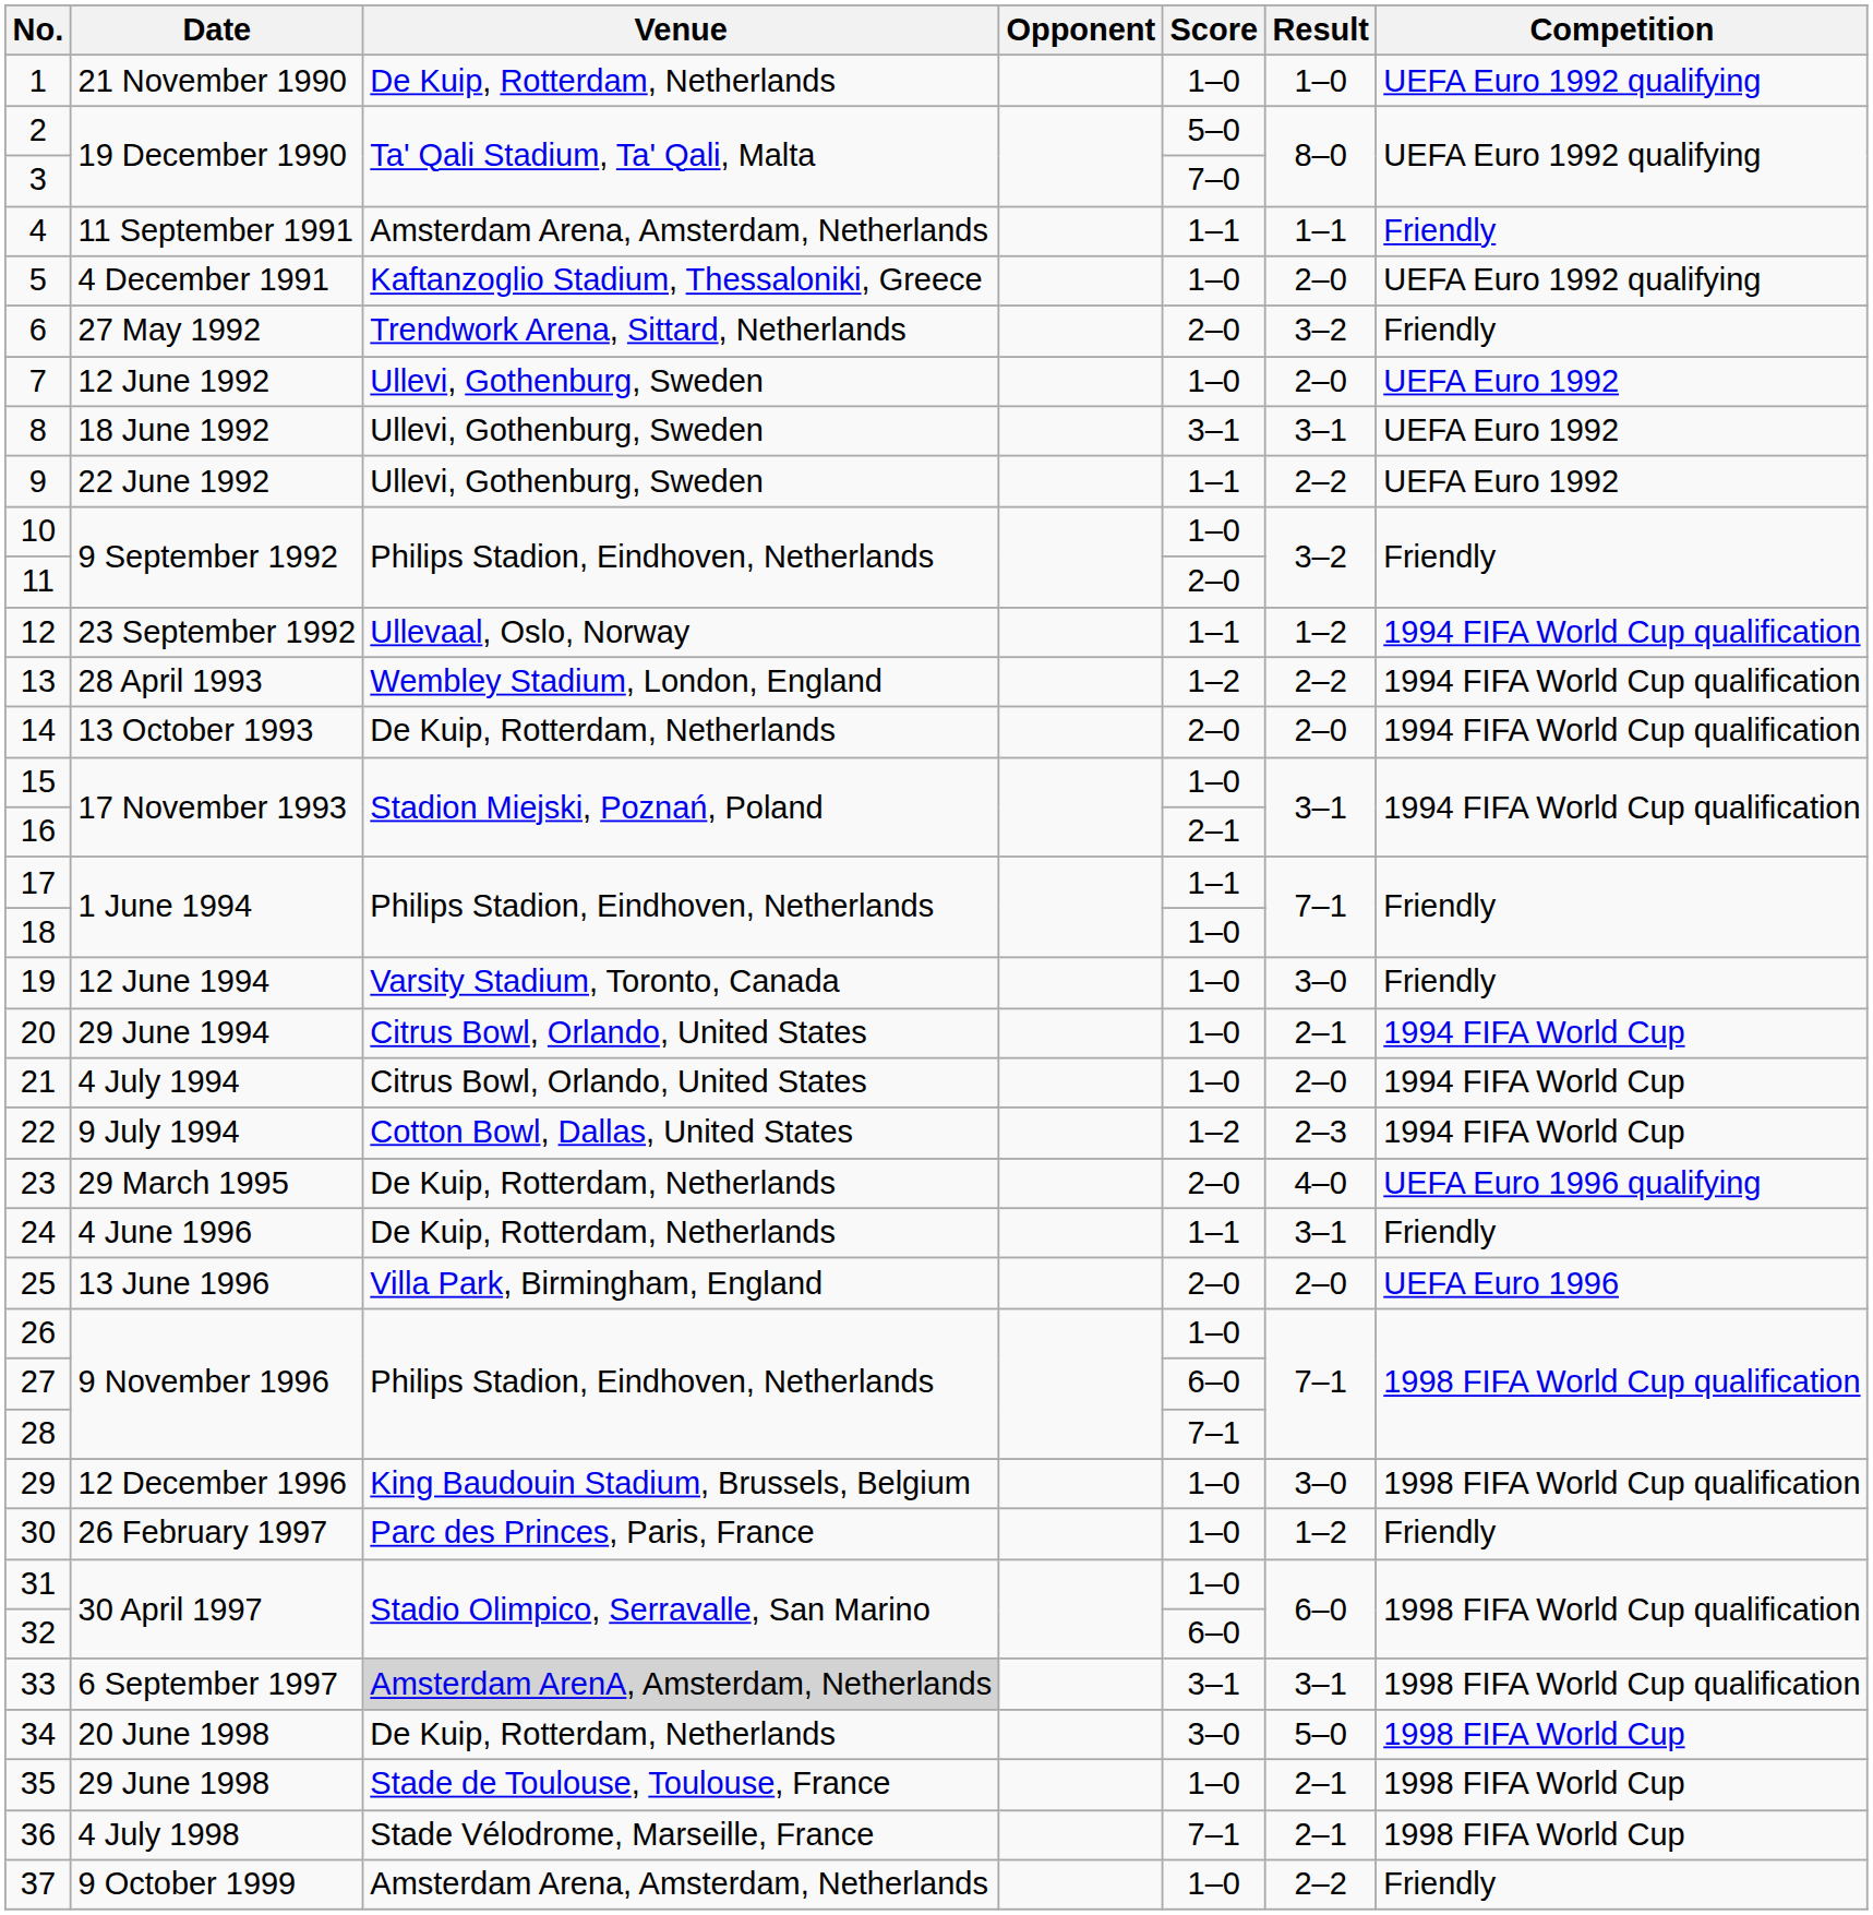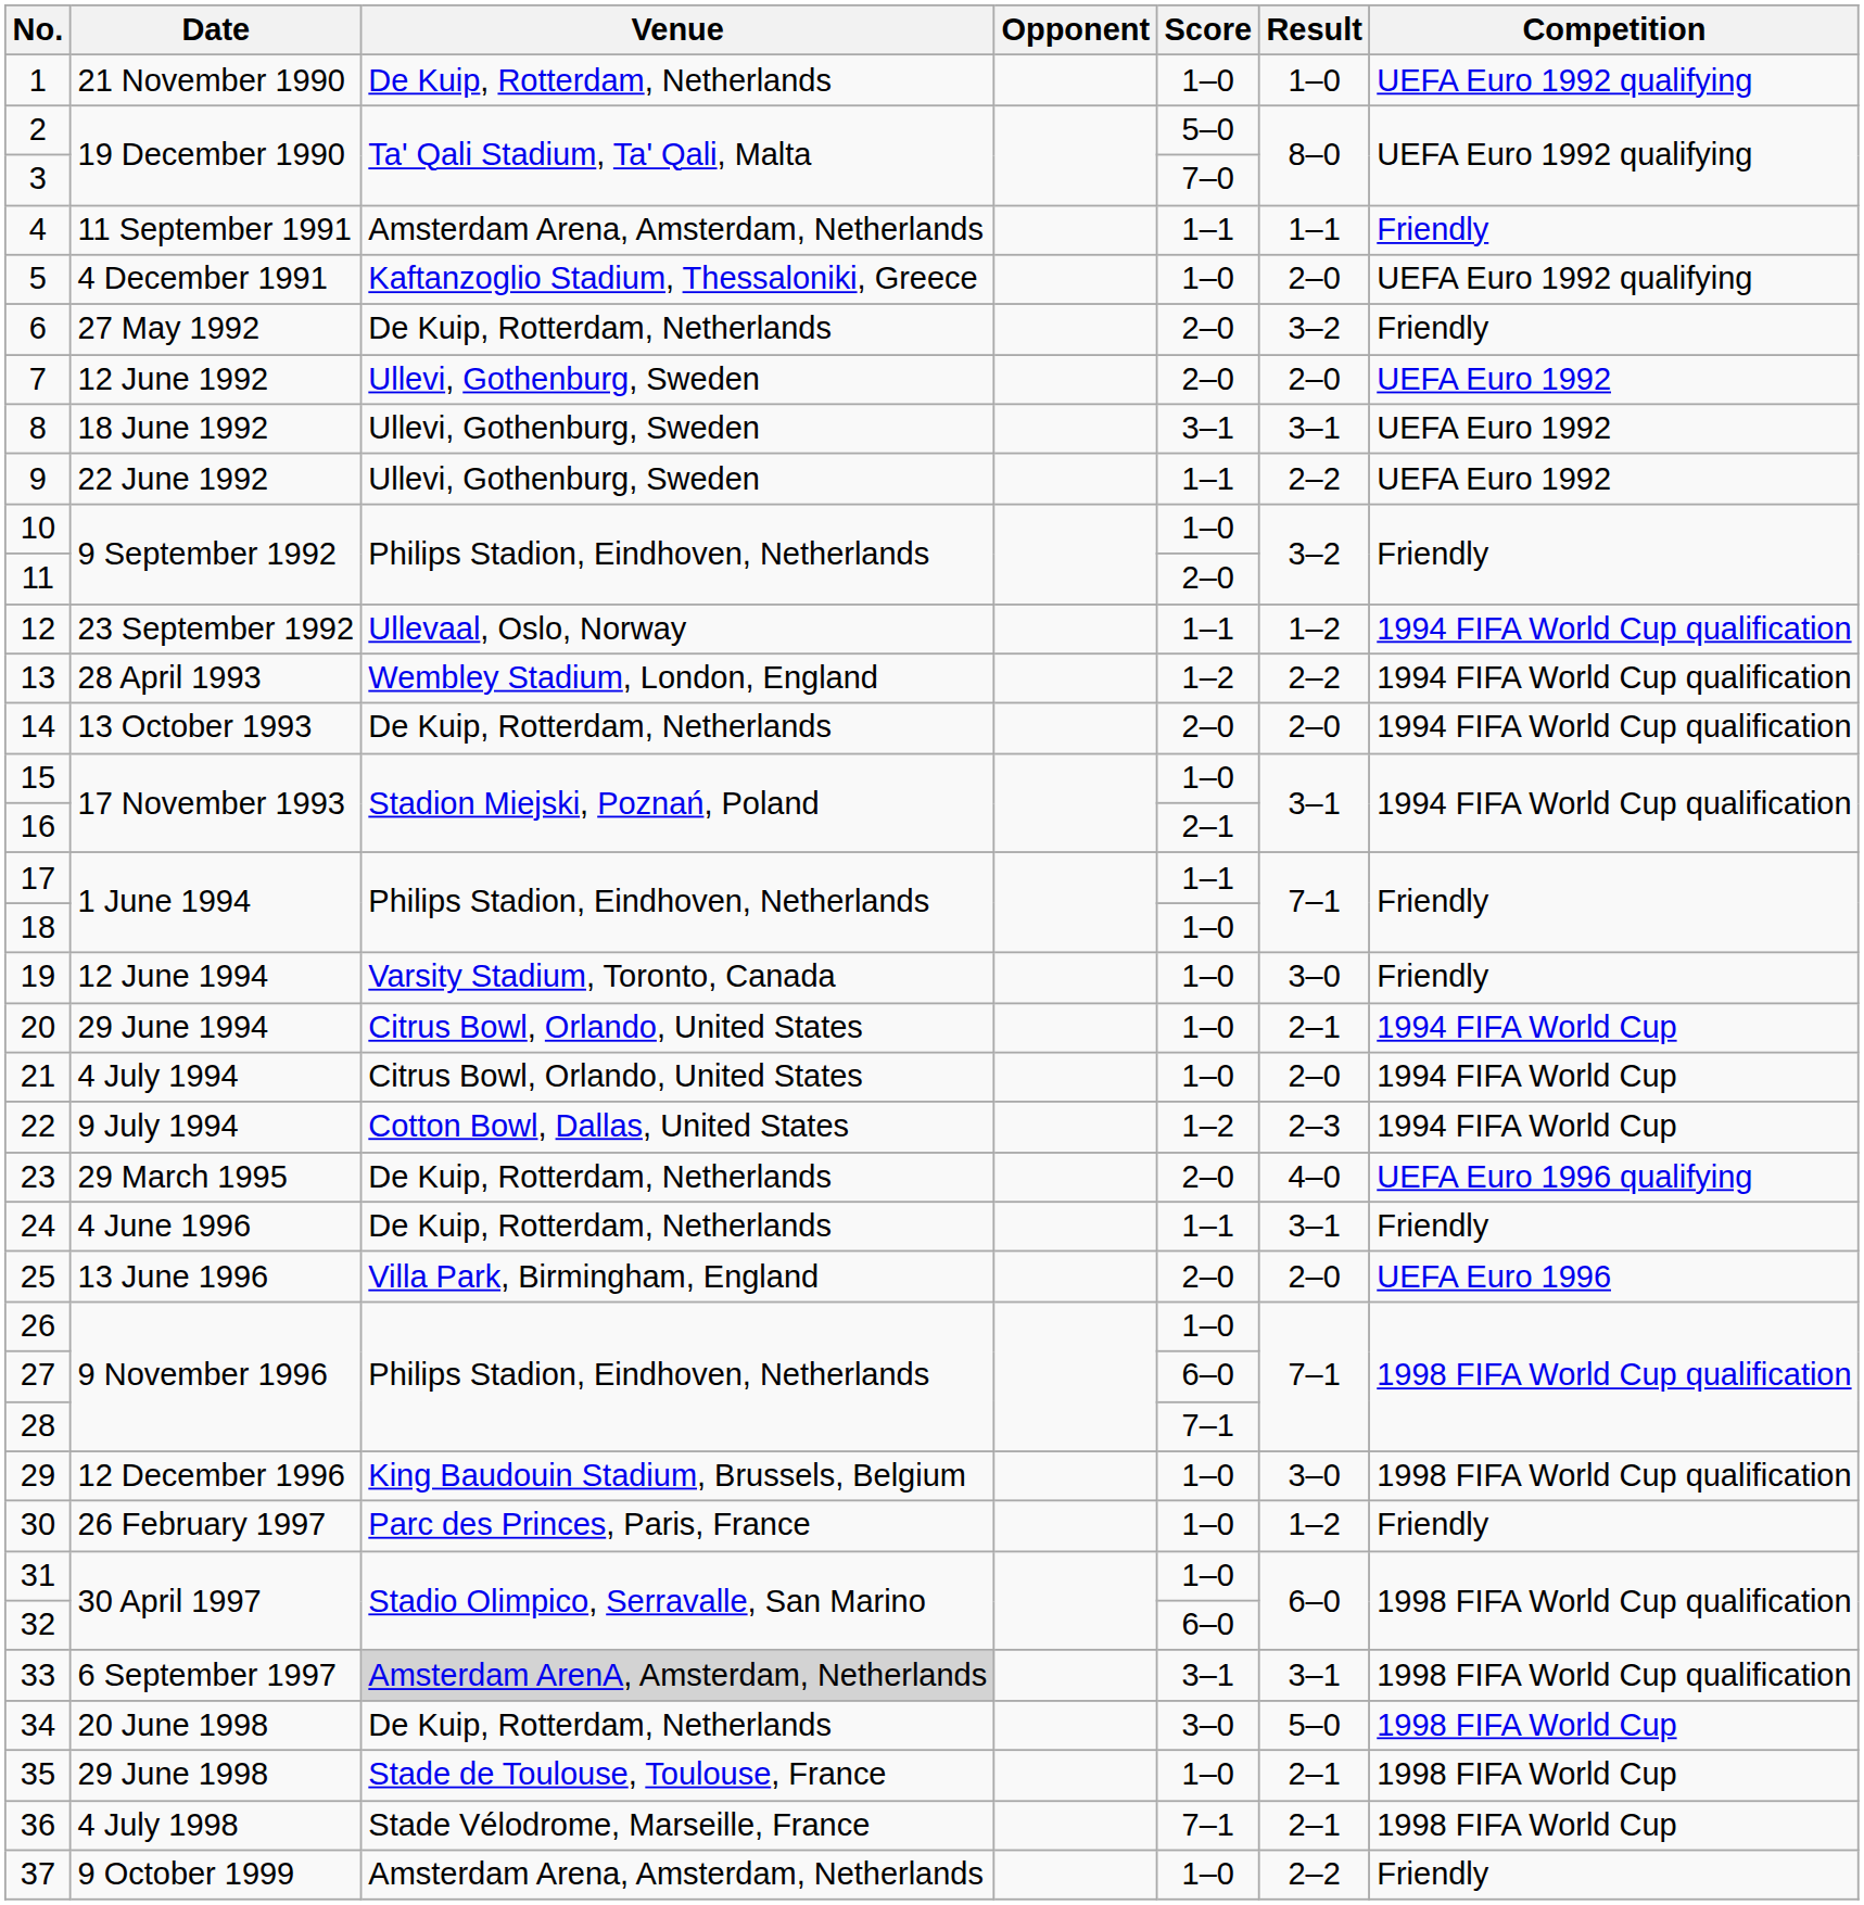 <table class="wikitable sortable">
 <tr>
 <th scope="col">No.</th>
 <th scope="col">Date</th>
 <th scope="col">Venue</th>
 <th scope="col">Opponent</th>
 <th scope="col">Score</th>
 <th scope="col">Result</th>
 <th scope="col">Competition</th>
 </tr>
 <tr>
 <td align="center">1</td>
 <td>21 November 1990</td>
 <td><a href='#'>De Kuip</a>, <a href='#'>Rotterdam</a>, Netherlands</td>
 <td></td>
 <td align="center">1–0</td>
 <td align="center">1–0</td>
 <td><a href='#'>UEFA Euro 1992 qualifying</a></td>
 </tr>
 <tr>
 <td align="center">2</td>
 <td rowspan="2">19 December 1990</td>
 <td rowspan="2"><a href='#'>Ta' Qali Stadium</a>, <a href='#'>Ta' Qali</a>, Malta</td>
 <td rowspan="2"></td>
 <td align="center">5–0</td>
 <td rowspan="2" align="center">8–0</td>
 <td rowspan="2">UEFA Euro 1992 qualifying</td>
 </tr>
 <tr>
 <td align="center">3</td>
 <td align="center">7–0</td>
 </tr>
 <tr>
 <td align="center">4</td>
 <td>11 September 1991</td>
 <td>Amsterdam Arena, Amsterdam, Netherlands</td>
 <td></td>
 <td align="center">1–1</td>
 <td align="center">1–1</td>
 <td><a href='#'>Friendly</a></td>
 </tr>
 <tr>
 <td align="center">5</td>
 <td>4 December 1991</td>
 <td><a href='#'>Kaftanzoglio Stadium</a>, <a href='#'>Thessaloniki</a>, Greece</td>
 <td></td>
 <td align="center">1–0</td>
 <td align="center">2–0</td>
 <td>UEFA Euro 1992 qualifying</td>
 </tr>
 <tr>
 <td align="center">6</td>
 <td>27 May 1992</td>
-<td><a href='#'>Trendwork Arena</a>, <a href='#'>Sittard</a>, Netherlands</td>
+<td>De Kuip, Rotterdam, Netherlands</td>
 <td></td>
 <td align="center">2–0</td>
 <td align="center">3–2</td>
 <td>Friendly</td>
 </tr>
 <tr>
 <td align="center">7</td>
 <td>12 June 1992</td>
 <td><a href='#'>Ullevi</a>, <a href='#'>Gothenburg</a>, Sweden</td>
 <td></td>
-<td align="center">1–0</td>
+<td align="center">2–0</td>
 <td align="center">2–0</td>
 <td><a href='#'>UEFA Euro 1992</a></td>
 </tr>
 <tr>
 <td align="center">8</td>
 <td>18 June 1992</td>
 <td>Ullevi, Gothenburg, Sweden</td>
 <td></td>
 <td align="center">3–1</td>
 <td align="center">3–1</td>
 <td>UEFA Euro 1992</td>
 </tr>
 <tr>
 <td align="center">9</td>
 <td>22 June 1992</td>
 <td>Ullevi, Gothenburg, Sweden</td>
 <td></td>
 <td align="center">1–1</td>
 <td align="center">2–2</td>
 <td>UEFA Euro 1992</td>
 </tr>
 <tr>
 <td align="center">10</td>
 <td rowspan="2">9 September 1992</td>
 <td rowspan="2">Philips Stadion, Eindhoven, Netherlands</td>
 <td rowspan="2"></td>
 <td align="center">1–0</td>
 <td rowspan="2" align="center">3–2</td>
 <td rowspan="2">Friendly</td>
 </tr>
 <tr>
 <td align="center">11</td>
 <td align="center">2–0</td>
 </tr>
 <tr>
 <td align="center">12</td>
 <td>23 September 1992</td>
 <td><a href='#'>Ullevaal</a>, Oslo, Norway</td>
 <td></td>
 <td align="center">1–1</td>
 <td align="center">1–2</td>
 <td><a href='#'>1994 FIFA World Cup qualification</a></td>
 </tr>
 <tr>
 <td align="center">13</td>
 <td>28 April 1993</td>
 <td><a href='#'>Wembley Stadium</a>, London, England</td>
 <td></td>
 <td align="center">1–2</td>
 <td align="center">2–2</td>
 <td>1994 FIFA World Cup qualification</td>
 </tr>
 <tr>
 <td align="center">14</td>
 <td>13 October 1993</td>
 <td>De Kuip, Rotterdam, Netherlands</td>
 <td></td>
 <td align="center">2–0</td>
 <td align="center">2–0</td>
 <td>1994 FIFA World Cup qualification</td>
 </tr>
 <tr>
 <td align="center">15</td>
 <td rowspan="2">17 November 1993</td>
 <td rowspan="2"><a href='#'>Stadion Miejski</a>, <a href='#'>Poznań</a>, Poland</td>
 <td rowspan="2"></td>
 <td align="center">1–0</td>
 <td rowspan="2" align="center">3–1</td>
 <td rowspan="2">1994 FIFA World Cup qualification</td>
 </tr>
 <tr>
 <td align="center">16</td>
 <td align="center">2–1</td>
 </tr>
 <tr>
 <td align="center">17</td>
 <td rowspan="2">1 June 1994</td>
 <td rowspan="2">Philips Stadion, Eindhoven, Netherlands</td>
 <td rowspan="2"></td>
 <td align="center">1–1</td>
 <td rowspan="2" align="center">7–1</td>
 <td rowspan="2">Friendly</td>
 </tr>
 <tr>
 <td align="center">18</td>
 <td align="center">1–0</td>
 </tr>
 <tr>
 <td align="center">19</td>
 <td>12 June 1994</td>
 <td><a href='#'>Varsity Stadium</a>, Toronto, Canada</td>
 <td></td>
 <td align="center">1–0</td>
 <td align="center">3–0</td>
 <td>Friendly</td>
 </tr>
 <tr>
 <td align="center">20</td>
 <td>29 June 1994</td>
 <td><a href='#'>Citrus Bowl</a>, <a href='#'>Orlando</a>, United States</td>
 <td></td>
 <td align="center">1–0</td>
 <td align="center">2–1</td>
 <td><a href='#'>1994 FIFA World Cup</a></td>
 </tr>
 <tr>
 <td align="center">21</td>
 <td>4 July 1994</td>
 <td>Citrus Bowl, Orlando, United States</td>
 <td></td>
 <td align="center">1–0</td>
 <td align="center">2–0</td>
 <td>1994 FIFA World Cup</td>
 </tr>
 <tr>
 <td align="center">22</td>
 <td>9 July 1994</td>
 <td><a href='#'>Cotton Bowl</a>, <a href='#'>Dallas</a>, United States</td>
 <td></td>
 <td align="center">1–2</td>
 <td align="center">2–3</td>
 <td>1994 FIFA World Cup</td>
 </tr>
 <tr>
 <td align="center">23</td>
 <td>29 March 1995</td>
 <td>De Kuip, Rotterdam, Netherlands</td>
 <td></td>
 <td align="center">2–0</td>
 <td align="center">4–0</td>
 <td><a href='#'>UEFA Euro 1996 qualifying</a></td>
 </tr>
 <tr>
 <td align="center">24</td>
 <td>4 June 1996</td>
 <td>De Kuip, Rotterdam, Netherlands</td>
 <td></td>
 <td align="center">1–1</td>
 <td align="center">3–1</td>
 <td>Friendly</td>
 </tr>
 <tr>
 <td align="center">25</td>
 <td>13 June 1996</td>
 <td><a href='#'>Villa Park</a>, Birmingham, England</td>
 <td></td>
 <td align="center">2–0</td>
 <td align="center">2–0</td>
 <td><a href='#'>UEFA Euro 1996</a></td>
 </tr>
 <tr>
 <td align="center">26</td>
 <td rowspan="3">9 November 1996</td>
 <td rowspan="3">Philips Stadion, Eindhoven, Netherlands</td>
 <td rowspan="3"></td>
 <td align="center">1–0</td>
 <td rowspan="3" align="center">7–1</td>
 <td rowspan="3"><a href='#'>1998 FIFA World Cup qualification</a></td>
 </tr>
 <tr>
 <td align="center">27</td>
 <td align="center">6–0</td>
 </tr>
 <tr>
 <td align="center">28</td>
 <td align="center">7–1</td>
 </tr>
 <tr>
 <td align="center">29</td>
 <td>12 December 1996</td>
 <td><a href='#'>King Baudouin Stadium</a>, Brussels, Belgium</td>
 <td></td>
 <td align="center">1–0</td>
 <td align="center">3–0</td>
 <td>1998 FIFA World Cup qualification</td>
 </tr>
 <tr>
 <td align="center">30</td>
 <td>26 February 1997</td>
 <td><a href='#'>Parc des Princes</a>, Paris, France</td>
 <td></td>
 <td align="center">1–0</td>
 <td align="center">1–2</td>
 <td>Friendly</td>
 </tr>
 <tr>
 <td align="center">31</td>
 <td rowspan="2">30 April 1997</td>
 <td rowspan="2"><a href='#'>Stadio Olimpico</a>, <a href='#'>Serravalle</a>, San Marino</td>
 <td rowspan="2"></td>
 <td align="center">1–0</td>
 <td rowspan="2" align="center">6–0</td>
 <td rowspan="2">1998 FIFA World Cup qualification</td>
 </tr>
 <tr>
 <td align="center">32</td>
 <td align="center">6–0</td>
 </tr>
 <tr>
 <td align="center">33</td>
 <td>6 September 1997</td>
 <td style="background: lightgrey;"><a href='#'>Amsterdam ArenA</a>, Amsterdam, Netherlands</td>
 <td></td>
 <td align="center">3–1</td>
 <td align="center">3–1</td>
 <td>1998 FIFA World Cup qualification</td>
 </tr>
 <tr>
 <td align="center">34</td>
 <td>20 June 1998</td>
 <td>De Kuip, Rotterdam, Netherlands</td>
 <td></td>
 <td align="center">3–0</td>
 <td align="center">5–0</td>
 <td><a href='#'>1998 FIFA World Cup</a></td>
 </tr>
 <tr>
 <td align="center">35</td>
 <td>29 June 1998</td>
 <td><a href='#'>Stade de Toulouse</a>, <a href='#'>Toulouse</a>, France</td>
 <td></td>
 <td align="center">1–0</td>
 <td align="center">2–1</td>
 <td>1998 FIFA World Cup</td>
 </tr>
 <tr>
 <td align="center">36</td>
 <td>4 July 1998</td>
 <td>Stade Vélodrome, Marseille, France</td>
 <td></td>
 <td align="center">7–1</td>
 <td align="center">2–1</td>
 <td>1998 FIFA World Cup</td>
 </tr>
 <tr>
 <td align="center">37</td>
 <td>9 October 1999</td>
 <td>Amsterdam Arena, Amsterdam, Netherlands</td>
 <td></td>
 <td align="center">1–0</td>
 <td align="center">2–2</td>
 <td>Friendly</td>
 </tr>
 </table>
